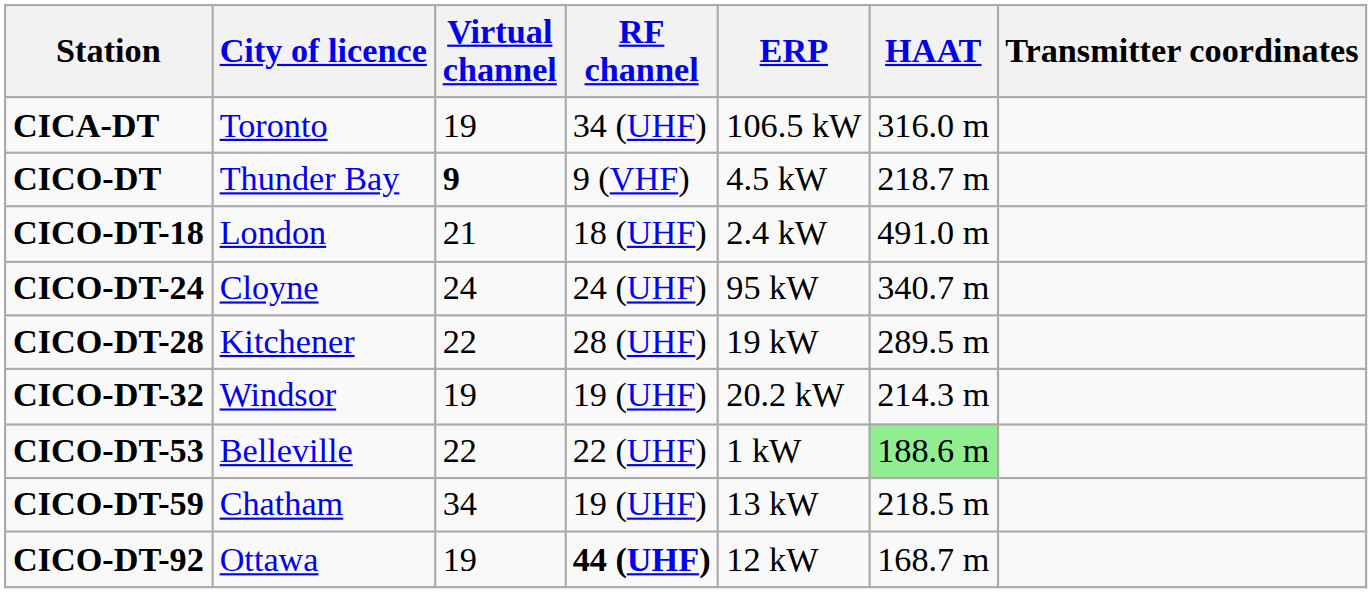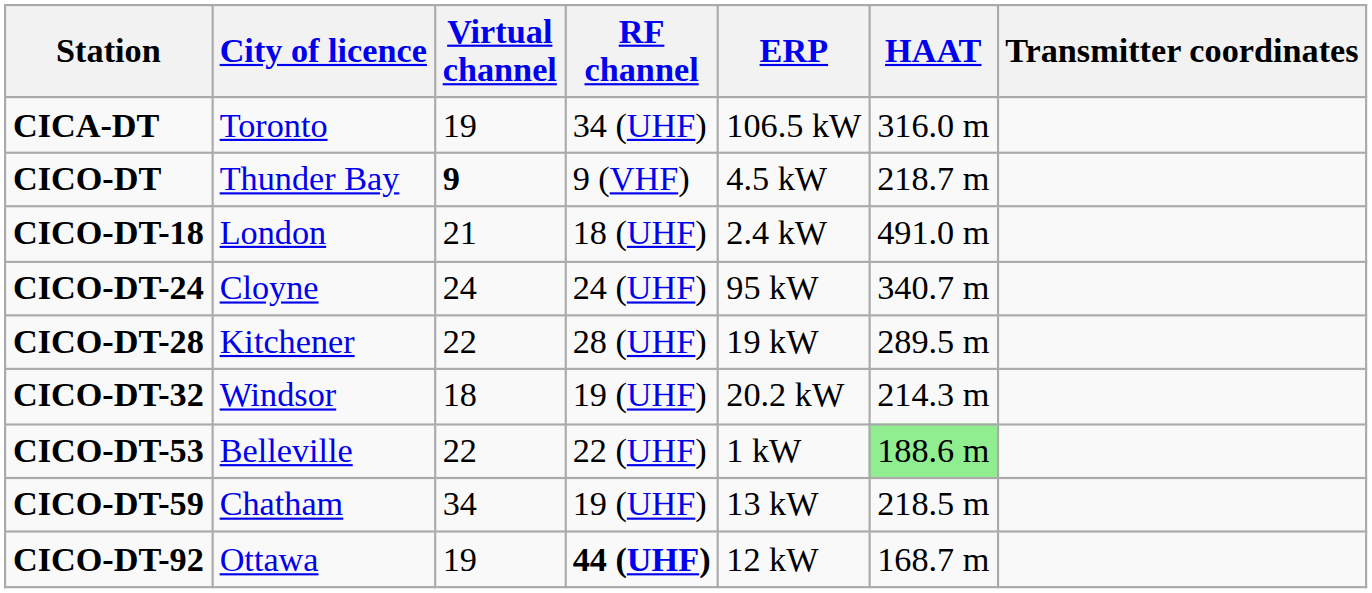 <table class="wikitable sortable">
 <tr>
 <th>Station</th>
 <th><a href='#'>City of licence</a></th>
 <th><a href='#'>Virtual<br>channel</a></th>
 <th><a href='#'>RF<br>channel</a></th>
 <th><a href='#'>ERP</a></th>
 <th><a href='#'>HAAT</a></th>
 <th>Transmitter coordinates</th>
 </tr>
 <tr style="vertical-align: top; text-align: left;">
 <td><strong>CICA-DT</strong></td>
 <td><a href='#'>Toronto</a></td>
 <td>19</td>
 <td>34 (<a href='#'>UHF</a>)</td>
 <td>106.5 kW</td>
 <td>316.0 m</td>
 <td></td>
 </tr>
 <tr style="vertical-align: top; text-align: left;">
 <td><strong>CICO-DT</strong></td>
 <td><a href='#'>Thunder Bay</a></td>
 <td><strong>9</strong></td>
 <td>9 (<a href='#'>VHF</a>)</td>
 <td>4.5 kW</td>
 <td>218.7 m</td>
 <td></td>
 </tr>
 <tr style="vertical-align: top; text-align: left;">
 <td><strong>CICO-DT-18</strong></td>
 <td><a href='#'>London</a></td>
 <td>21</td>
 <td>18 (<a href='#'>UHF</a>)</td>
 <td>2.4 kW</td>
 <td>491.0 m</td>
 <td></td>
 </tr>
 <tr style="vertical-align: top; text-align: left;">
 <td><strong>CICO-DT-24</strong></td>
 <td><a href='#'>Cloyne</a></td>
 <td>24</td>
 <td>24 (<a href='#'>UHF</a>)</td>
 <td>95 kW</td>
 <td>340.7 m</td>
 <td></td>
 </tr>
 <tr style="vertical-align: top; text-align: left;">
 <td><strong>CICO-DT-28</strong></td>
 <td><a href='#'>Kitchener</a></td>
 <td>22</td>
 <td>28 (<a href='#'>UHF</a>)</td>
 <td>19 kW</td>
 <td>289.5 m</td>
 <td></td>
 </tr>
 <tr style="vertical-align: top; text-align: left;">
 <td><strong>CICO-DT-32</strong></td>
 <td><a href='#'>Windsor</a></td>
-<td>19</td>
+<td>18</td>
 <td>19 (<a href='#'>UHF</a>)</td>
 <td>20.2 kW</td>
 <td>214.3 m</td>
 <td></td>
 </tr>
 <tr style="vertical-align: top; text-align: left;">
 <td><strong>CICO-DT-53</strong></td>
 <td><a href='#'>Belleville</a></td>
 <td>22</td>
 <td>22 (<a href='#'>UHF</a>)</td>
 <td>1 kW</td>
 <td style="background: lightgreen;">188.6 m</td>
 <td></td>
 </tr>
 <tr style="vertical-align: top; text-align: left;">
 <td><strong>CICO-DT-59</strong></td>
 <td><a href='#'>Chatham</a></td>
 <td>34</td>
 <td>19 (<a href='#'>UHF</a>)</td>
 <td>13 kW</td>
 <td>218.5 m</td>
 <td></td>
 </tr>
 <tr style="vertical-align: top; text-align: left;">
 <td><strong>CICO-DT-92</strong></td>
 <td><a href='#'>Ottawa</a></td>
 <td>19</td>
 <td><strong>44 (<a href='#'>UHF</a>)</strong></td>
 <td>12 kW</td>
 <td>168.7 m</td>
 <td></td>
 </tr>
 </table>
